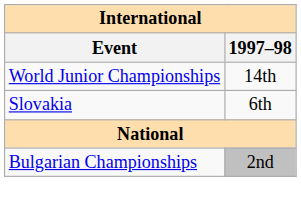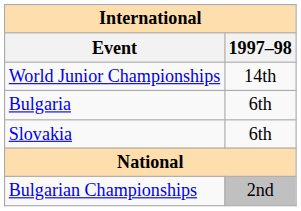 <table class="wikitable" style="text-align:center">
 <tr>
 <th style="background-color: #ffdead; " colspan=2 align=center>International</th>
 </tr>
 <tr>
 <th>Event</th>
 <th>1997–98</th>
 </tr>
 <tr>
 <td align=left><a href='#'>World Junior Championships</a></td>
 <td>14th</td>
 </tr>
 <tr>
+<td align=left> <a href='#'>Bulgaria</a></td>
+<td>6th</td>
+</tr>
+<tr>
 <td align=left> <a href='#'>Slovakia</a></td>
 <td>6th</td>
 </tr>
 <tr>
 <th style="background-color: #ffdead; " colspan=2 align=center>National</th>
 </tr>
 <tr>
 <td align=left><a href='#'>Bulgarian Championships</a></td>
 <td bgcolor=silver>2nd</td>
 </tr>
 </table>
